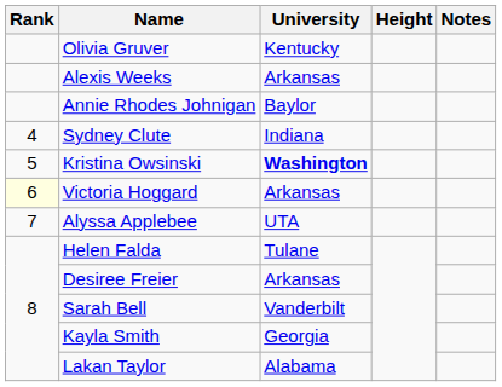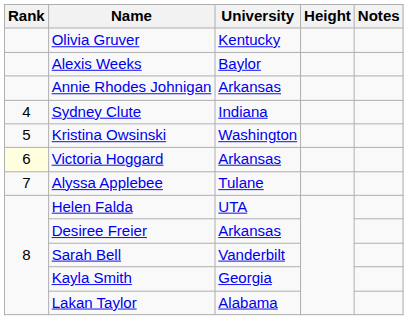 <table class="wikitable sortable" style="text-align:center">
 <tr>
 <th>Rank</th>
 <th>Name</th>
 <th>University</th>
 <th>Height</th>
 <th>Notes</th>
 </tr>
 <tr>
 <td></td>
 <td align=left><a href='#'>Olivia Gruver</a></td>
 <td align=left><a href='#'>Kentucky</a></td>
 <td></td>
 <td></td>
 </tr>
 <tr>
 <td rowspan=1></td>
 <td align=left><a href='#'>Alexis Weeks</a></td>
-<td align=left><a href='#'>Arkansas</a></td>
+<td align="left"><a href='#'>Baylor</a></td>
 <td></td>
 <td></td>
 </tr>
 <tr>
 <td></td>
 <td align=left><a href='#'>Annie Rhodes Johnigan</a></td>
-<td align="left"><a href='#'>Baylor</a></td>
+<td align=left><a href='#'>Arkansas</a></td>
 <td></td>
 <td></td>
 </tr>
 <tr>
 <td>4</td>
 <td align=left><a href='#'>Sydney Clute</a></td>
 <td align="left"><a href='#'>Indiana</a></td>
 <td></td>
 <td></td>
 </tr>
 <tr>
 <td>5</td>
 <td align=left><a href='#'>Kristina Owsinski</a></td>
-<td align="left"><strong><a href='#'>Washington</a></strong></td>
+<td align="left"><a href='#'>Washington</a></td>
 <td></td>
 <td></td>
 </tr>
 <tr>
 <td style="background: lightyellow;">6</td>
 <td align=left><a href='#'>Victoria Hoggard</a></td>
 <td align="left"><a href='#'>Arkansas</a></td>
 <td></td>
 <td></td>
 </tr>
 <tr>
 <td rowspan=1>7</td>
 <td align=left><a href='#'>Alyssa Applebee</a></td>
-<td align="left"><a href='#'>UTA</a></td>
+<td align="left"><a href='#'>Tulane</a></td>
 <td></td>
 <td></td>
 </tr>
 <tr>
 <td rowspan=5>8</td>
 <td align=left><a href='#'>Helen Falda</a></td>
-<td align="left"><a href='#'>Tulane</a></td>
+<td align="left"><a href='#'>UTA</a></td>
 <td rowspan=5></td>
 <td></td>
 </tr>
 <tr>
 <td align=left><a href='#'>Desiree Freier</a></td>
 <td align=left><a href='#'>Arkansas</a></td>
 <td></td>
 </tr>
 <tr>
 <td align=left><a href='#'>Sarah Bell</a></td>
 <td align="left"><a href='#'>Vanderbilt</a></td>
 <td></td>
 </tr>
 <tr>
 <td align=left><a href='#'>Kayla Smith</a></td>
 <td align="left"><a href='#'>Georgia</a></td>
 <td></td>
 </tr>
 <tr>
 <td align=left><a href='#'>Lakan Taylor</a></td>
 <td align="left"><a href='#'>Alabama</a></td>
 <td></td>
 </tr>
 </table>
